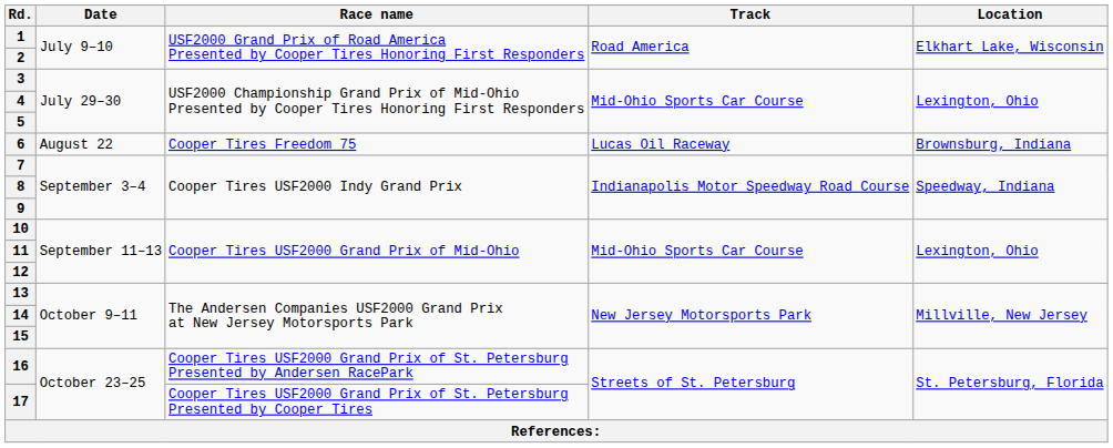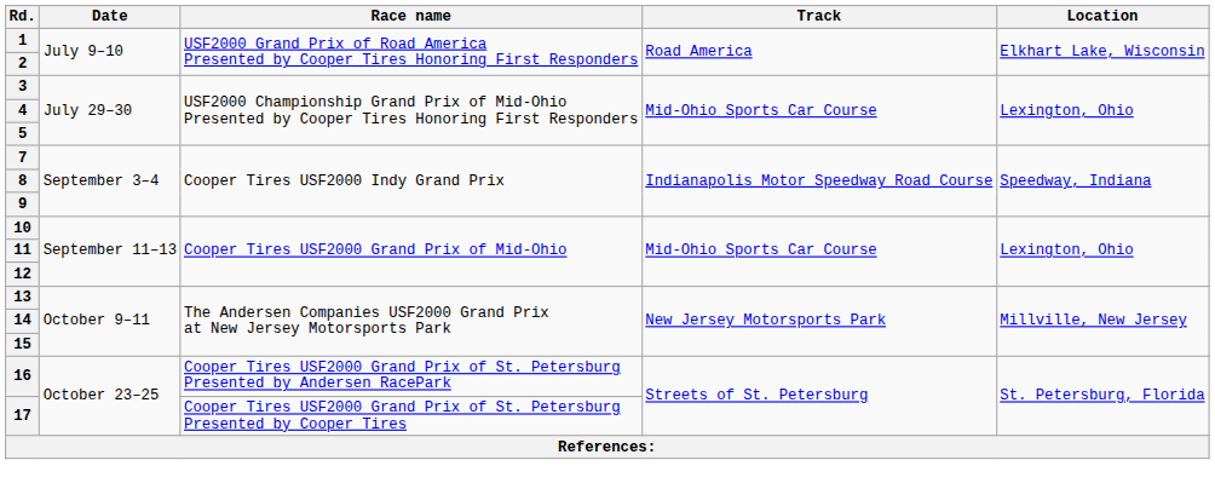 <table class="wikitable" style="font-size: 85%">
 <tr>
 <th>Rd.</th>
 <th>Date</th>
 <th>Race name</th>
 <th>Track</th>
 <th>Location</th>
 </tr>
 <tr>
 <th>1</th>
 <td rowspan=2>July 9–10</td>
 <td rowspan=2><a href='#'>USF2000 Grand Prix of Road America<br>Presented by Cooper Tires Honoring First Responders</a></td>
 <td rowspan=2> <a href='#'>Road America</a></td>
 <td rowspan=2><a href='#'>Elkhart Lake, Wisconsin</a></td>
 </tr>
 <tr>
 <th>2</th>
 </tr>
 <tr>
 <th>3</th>
 <td rowspan=3>July 29–30</td>
 <td rowspan=3>USF2000 Championship Grand Prix of Mid-Ohio<br>Presented by Cooper Tires Honoring First Responders</td>
 <td rowspan=3> <a href='#'>Mid-Ohio Sports Car Course</a></td>
 <td rowspan=3><a href='#'>Lexington, Ohio</a></td>
 </tr>
 <tr>
 <th>4</th>
 </tr>
 <tr>
 <th>5</th>
-</tr>
-<tr>
-<th>6</th>
-<td>August 22</td>
-<td><a href='#'>Cooper Tires Freedom 75</a></td>
-<td> <a href='#'>Lucas Oil Raceway</a></td>
-<td><a href='#'>Brownsburg, Indiana</a></td>
 </tr>
 <tr>
 <th>7</th>
 <td rowspan=3>September 3–4</td>
 <td rowspan=3>Cooper Tires USF2000 Indy Grand Prix</td>
 <td rowspan=3> <a href='#'>Indianapolis Motor Speedway Road Course</a></td>
 <td rowspan=3><a href='#'>Speedway, Indiana</a></td>
 </tr>
 <tr>
 <th>8</th>
 </tr>
 <tr>
 <th>9</th>
 </tr>
 <tr>
 <th>10</th>
 <td rowspan=3>September 11–13</td>
 <td rowspan=3><a href='#'>Cooper Tires USF2000 Grand Prix of Mid-Ohio</a></td>
 <td rowspan=3> <a href='#'>Mid-Ohio Sports Car Course</a></td>
 <td rowspan=3><a href='#'>Lexington, Ohio</a></td>
 </tr>
 <tr>
 <th>11</th>
 </tr>
 <tr>
 <th>12</th>
 </tr>
 <tr>
 <th>13</th>
 <td rowspan=3>October 9–11</td>
 <td rowspan=3>The Andersen Companies USF2000 Grand Prix<br>at New Jersey Motorsports Park</td>
 <td rowspan=3> <a href='#'>New Jersey Motorsports Park</a></td>
 <td rowspan=3><a href='#'>Millville, New Jersey</a></td>
 </tr>
 <tr>
 <th>14</th>
 </tr>
 <tr>
 <th>15</th>
 </tr>
 <tr>
 <th>16</th>
 <td rowspan=2>October 23–25</td>
 <td><a href='#'>Cooper Tires USF2000 Grand Prix of St. Petersburg<br>Presented by Andersen RacePark</a></td>
 <td rowspan=2> <a href='#'>Streets of St. Petersburg</a></td>
 <td rowspan=2><a href='#'>St. Petersburg, Florida</a></td>
 </tr>
 <tr>
 <th>17</th>
 <td><a href='#'>Cooper Tires USF2000 Grand Prix of St. Petersburg<br>Presented by Cooper Tires</a></td>
 </tr>
 <tr>
 <th colspan=5>References:</th>
 </tr>
 </table>
